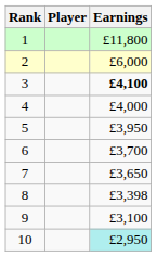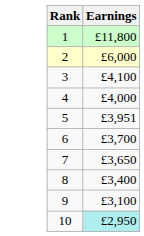 <table class="wikitable" style="float:right; text-align:right; margin-left:1em">
 <tr>
 <th>Rank</th>
-<th>Player</th>
 <th>Earnings</th>
 </tr>
 <tr style="background-color:#ccffcc">
 <td align=center>1</td>
-<td style="text-align:left"><strong><em></em></strong></td>
 <td>£11,800</td>
 </tr>
 <tr style="background-color:#ffffcc">
 <td align=center>2</td>
-<td style="text-align:left"><strong></strong></td>
 <td>£6,000</td>
 </tr>
 <tr>
 <td align=center>3</td>
-<td style="text-align:left"></td>
-<td><strong>£4,100</strong></td>
+<td>£4,100</td>
 </tr>
 <tr>
 <td align=center>4</td>
-<td style="text-align:left"></td>
 <td>£4,000</td>
 </tr>
 <tr>
 <td align=center>5</td>
-<td style="text-align:left"></td>
-<td>£3,950</td>
+<td>£3,951</td>
 </tr>
 <tr>
 <td align=center>6</td>
-<td style="text-align:left"></td>
 <td>£3,700</td>
 </tr>
 <tr>
 <td align=center>7</td>
-<td style="text-align:left"></td>
 <td>£3,650</td>
 </tr>
 <tr>
 <td align=center>8</td>
-<td style="text-align:left"></td>
-<td>£3,398</td>
+<td>£3,400</td>
 </tr>
 <tr>
 <td align=center>9</td>
-<td style="text-align:left"></td>
 <td>£3,100</td>
 </tr>
 <tr>
 <td align=center>10</td>
-<td style="text-align:left"></td>
 <td style="background: paleturquoise;">£2,950</td>
 </tr>
 </table>
